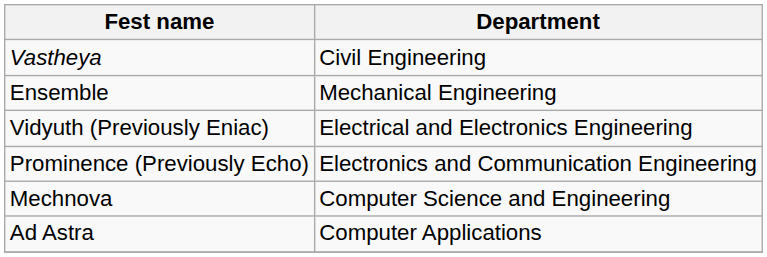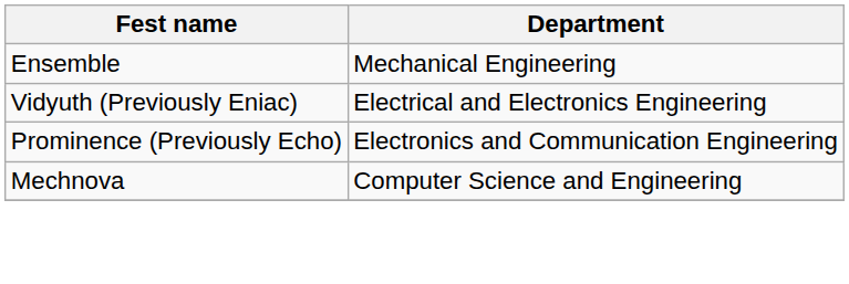 <table class="wikitable">
 <tr>
 <th>Fest name</th>
 <th>Department</th>
-</tr>
-<tr>
-<td><em>Vastheya</em></td>
-<td>Civil Engineering</td>
 </tr>
 <tr>
 <td>Ensemble</td>
 <td>Mechanical Engineering</td>
 </tr>
 <tr>
 <td>Vidyuth (Previously Eniac)</td>
 <td>Electrical and Electronics Engineering</td>
 </tr>
 <tr>
 <td>Prominence (Previously Echo)</td>
 <td>Electronics and Communication Engineering</td>
 </tr>
 <tr>
 <td>Mechnova</td>
 <td>Computer Science and Engineering</td>
 </tr>
 <tr>
-<td>Ad Astra</td>
-<td>Computer Applications</td>
-</tr>
-<tr>
 </tr>
 </table>
